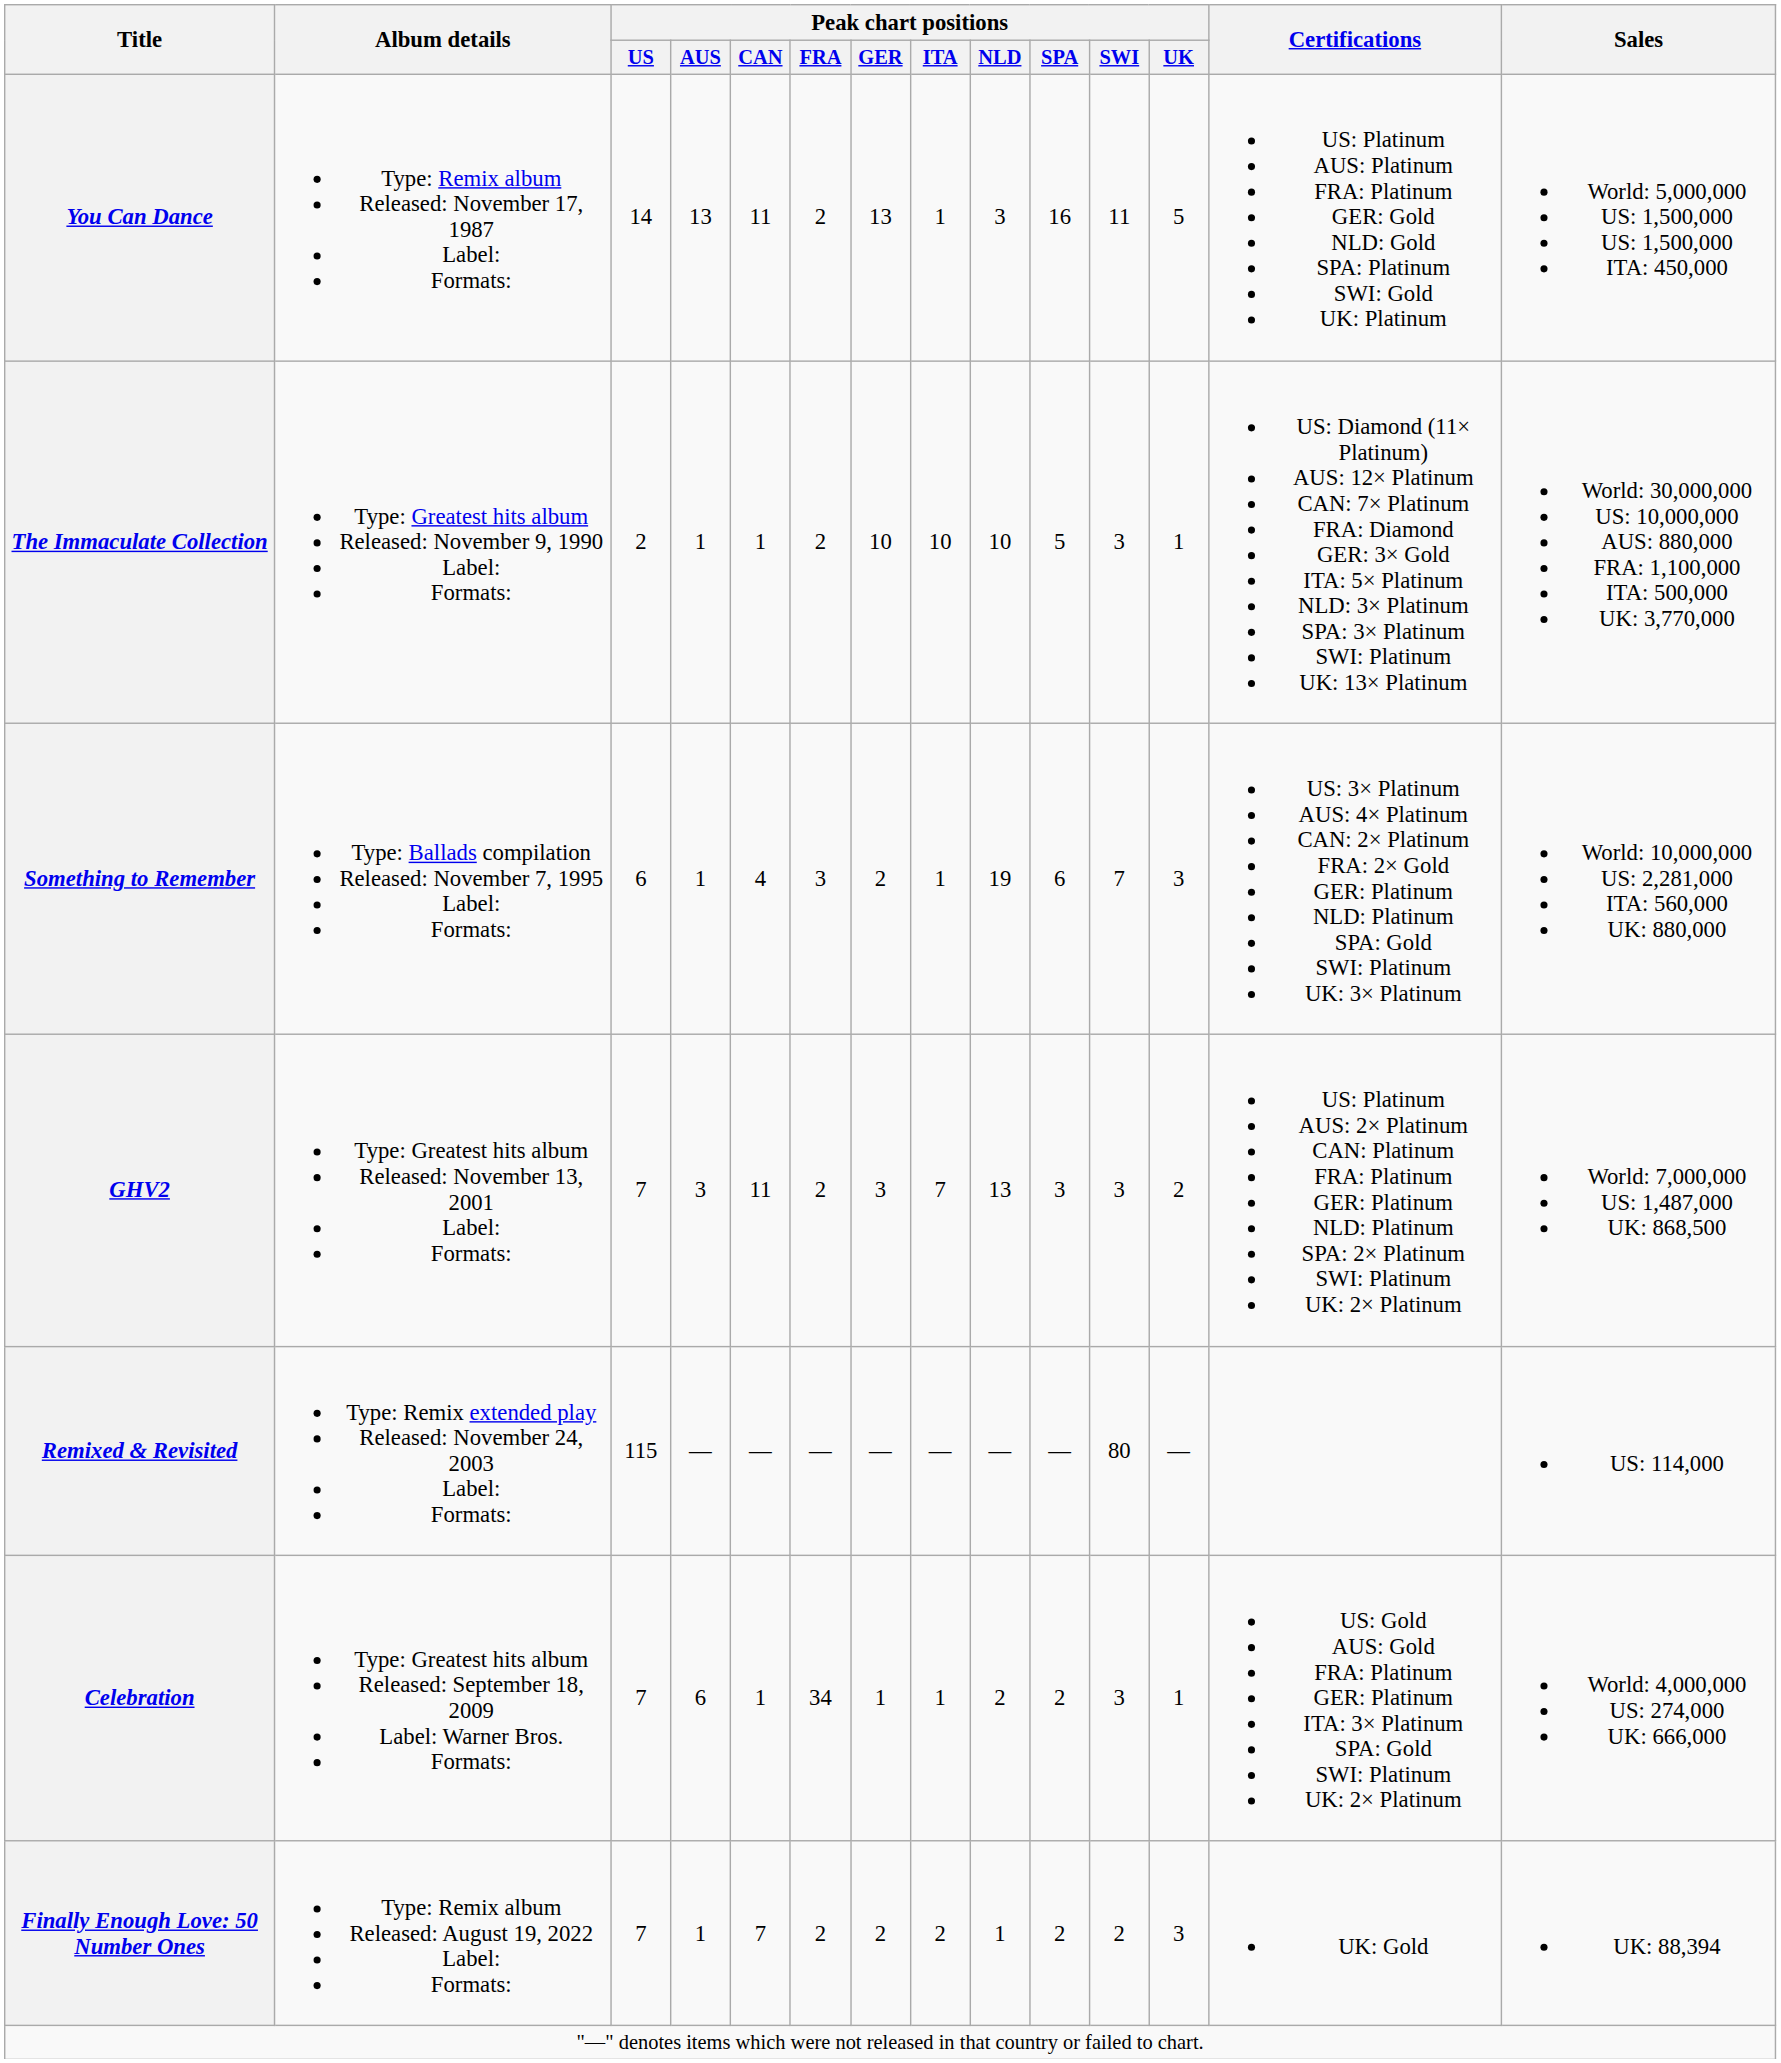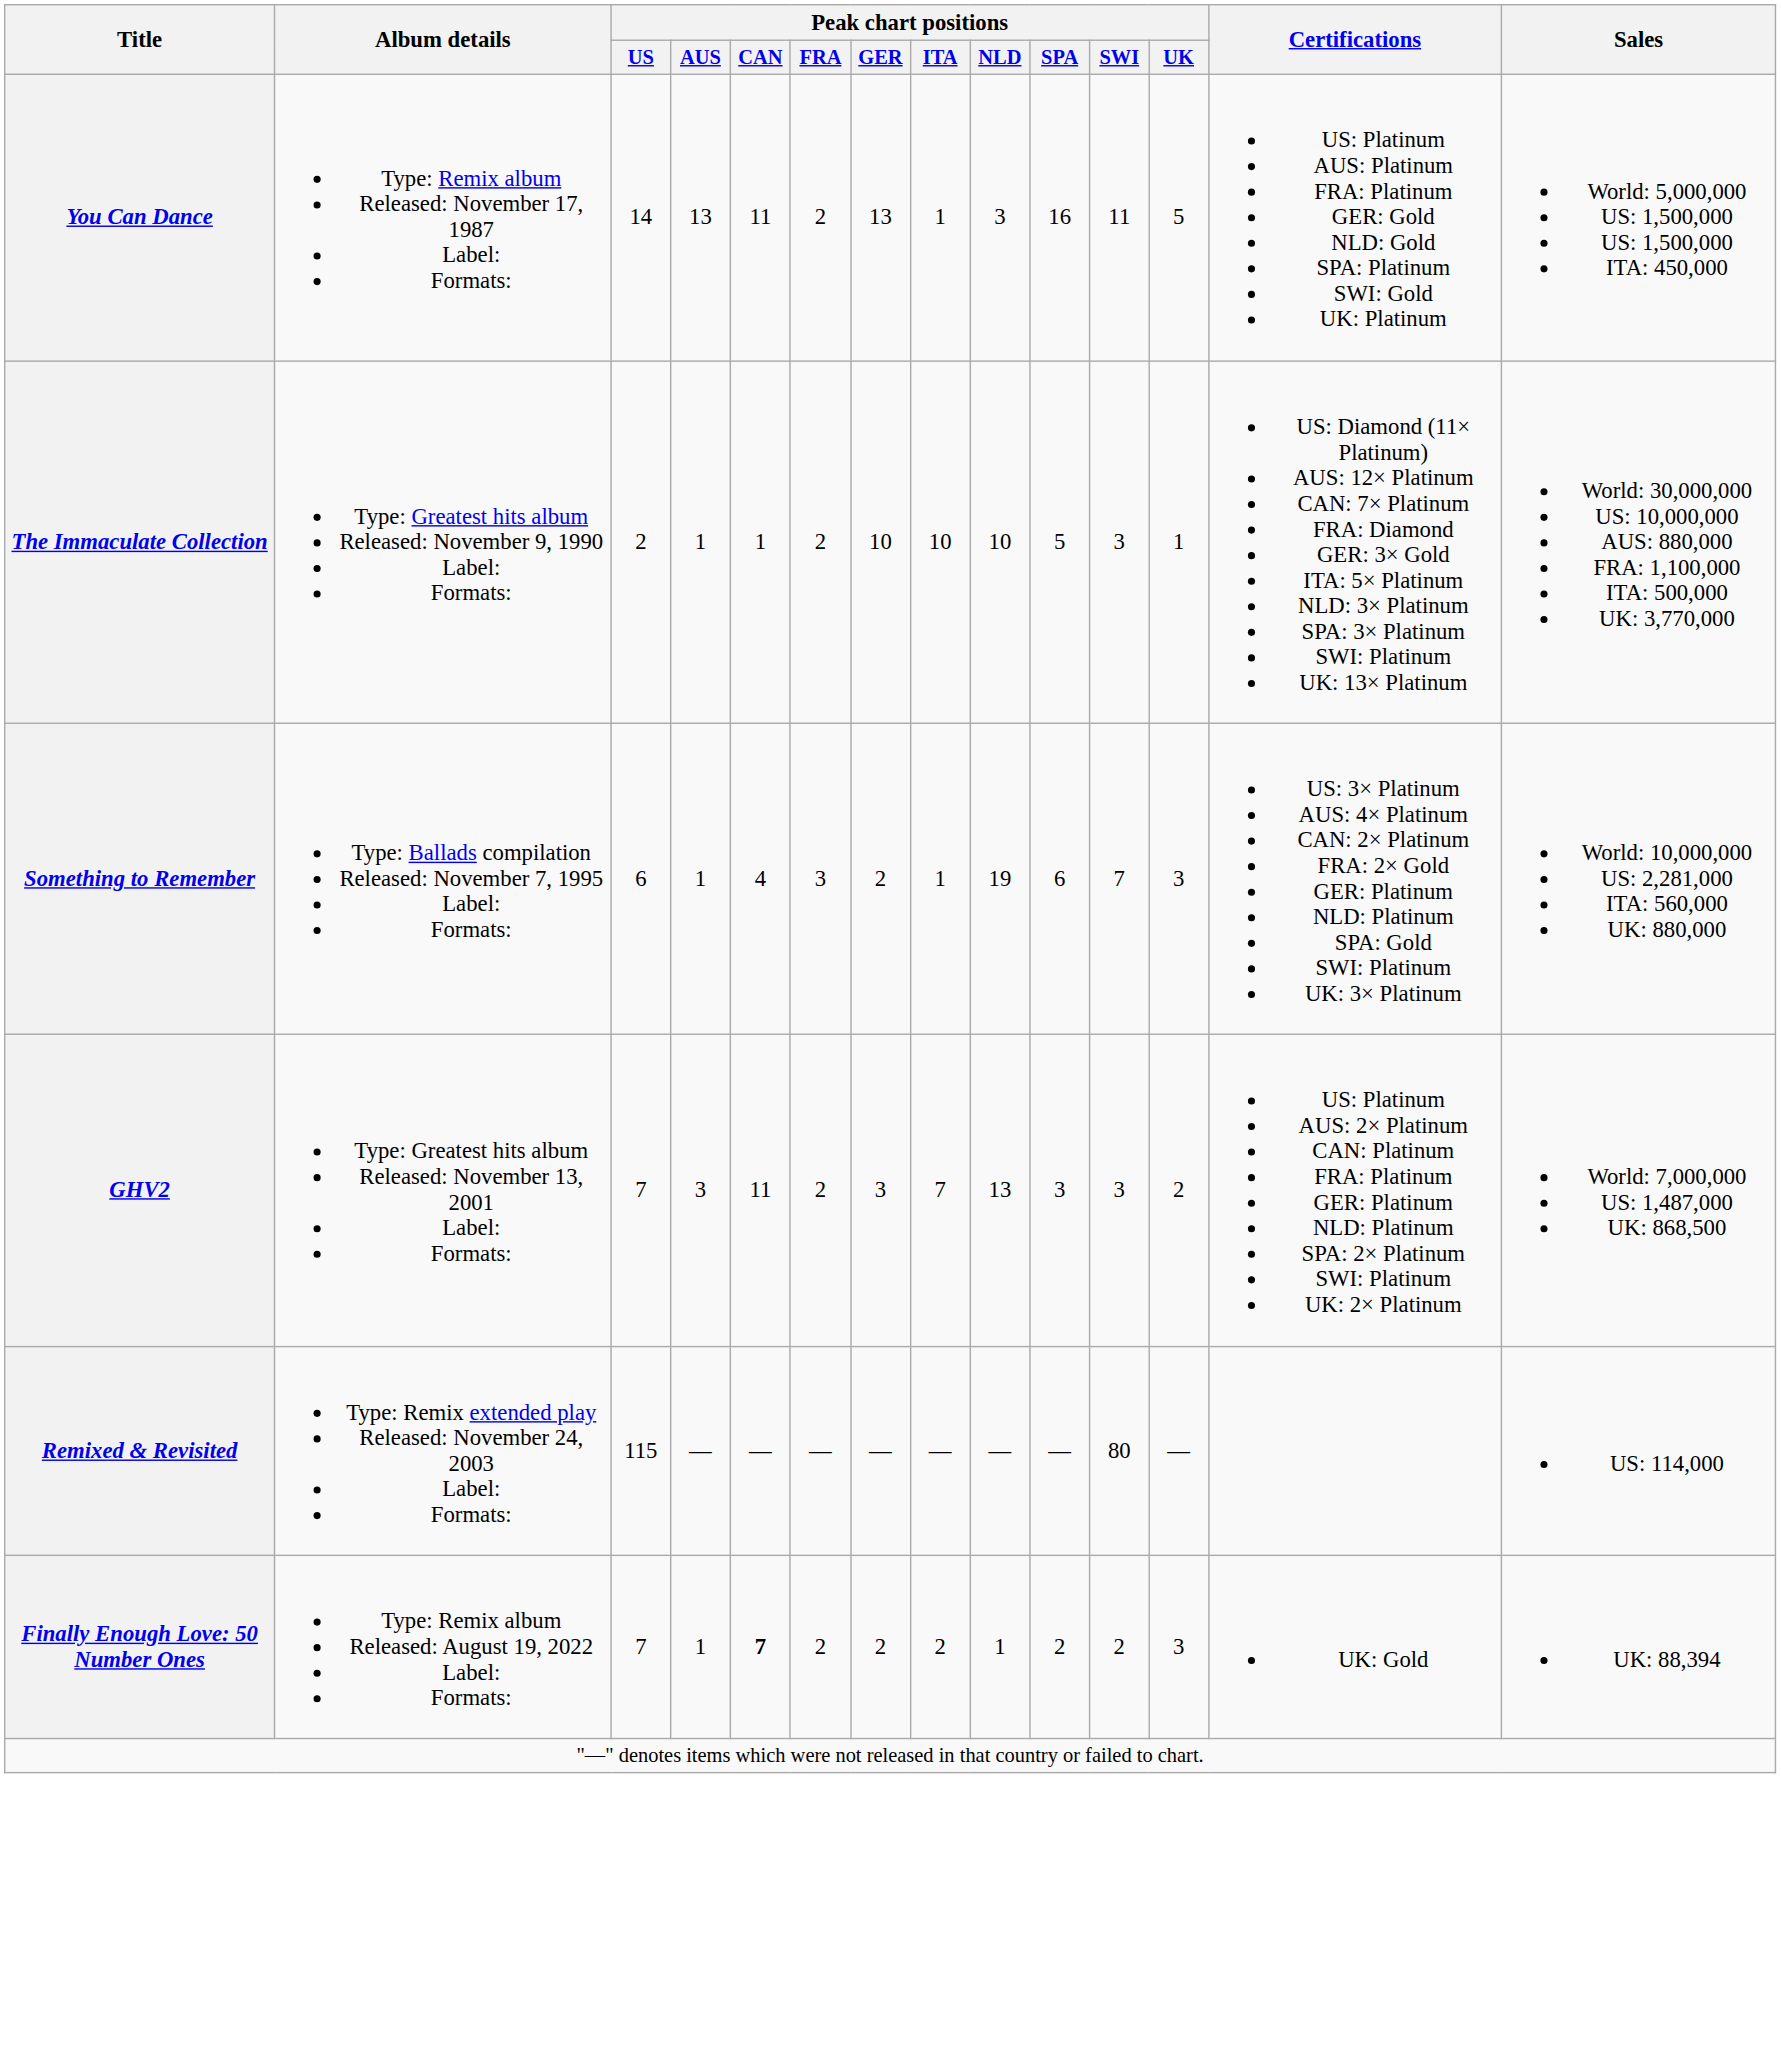 <table class="wikitable plainrowheaders" style="text-align:center;" border="1">
 <tr>
 <th scope="col" rowspan="2" style="width:12em;">Title</th>
 <th scope="col" rowspan="2" style="width:15em;">Album details</th>
 <th scope="col" colspan="10">Peak chart positions</th>
 <th scope="col" rowspan="2" style="width:13em;"><a href='#'>Certifications</a></th>
 <th scope="col" rowspan="2" style="width:12em;">Sales</th>
 </tr>
 <tr>
 <th scope="col" style="width:2.5em;font-size:90%;"><a href='#'>US</a><br></th>
 <th scope="col" style="width:2.5em;font-size:90%;"><a href='#'>AUS</a><br></th>
 <th scope="col" style="width:2.5em;font-size:90%;"><a href='#'>CAN</a><br></th>
 <th scope="col" style="width:2.5em;font-size:90%;"><a href='#'>FRA</a><br></th>
 <th scope="col" style="width:2.5em;font-size:90%;"><a href='#'>GER</a><br></th>
 <th scope="col" style="width:2.5em;font-size:90%;"><a href='#'>ITA</a><br></th>
 <th scope="col" style="width:2.5em;font-size:90%;"><a href='#'>NLD</a><br></th>
 <th scope="col" style="width:2.5em;font-size:90%;"><a href='#'>SPA</a><br></th>
 <th scope="col" style="width:2.5em;font-size:90%;"><a href='#'>SWI</a><br></th>
 <th scope="col" style="width:2.5em;font-size:90%;"><a href='#'>UK</a><br></th>
 </tr>
 <tr>
 <th scope="row"><em><a href='#'>You Can Dance</a></em></th>
 <td><br><ul><li>Type: <a href='#'>Remix album</a></li><li>Released: November 17, 1987</li><li>Label: </li><li>Formats: </li></ul></td>
 <td>14</td>
 <td>13</td>
 <td>11</td>
 <td>2</td>
 <td>13</td>
 <td>1</td>
 <td>3</td>
 <td>16</td>
 <td>11</td>
 <td>5</td>
 <td><br><ul><li>US: Platinum</li><li>AUS: Platinum</li><li>FRA: Platinum</li><li>GER: Gold</li><li>NLD: Gold</li><li>SPA: Platinum</li><li>SWI: Gold</li><li>UK: Platinum</li></ul></td>
 <td><br><ul><li>World: 5,000,000</li><li>US: 1,500,000</li><li>US: 1,500,000</li><li>ITA: 450,000</li></ul></td>
 </tr>
 <tr>
 <th scope="row"><em><a href='#'>The Immaculate Collection</a></em></th>
 <td><br><ul><li>Type: <a href='#'>Greatest hits album</a></li><li>Released: November 9, 1990</li><li>Label: </li><li>Formats: </li></ul></td>
 <td>2</td>
 <td>1</td>
 <td>1</td>
 <td>2</td>
 <td>10</td>
 <td>10</td>
 <td>10</td>
 <td>5</td>
 <td>3</td>
 <td>1</td>
 <td><br><ul><li>US: Diamond (11× Platinum)</li><li>AUS: 12× Platinum</li><li>CAN: 7× Platinum</li><li>FRA: Diamond</li><li>GER: 3× Gold</li><li>ITA: 5× Platinum</li><li>NLD: 3× Platinum</li><li>SPA: 3× Platinum</li><li>SWI: Platinum</li><li>UK: 13× Platinum</li></ul></td>
 <td><br><ul><li>World: 30,000,000</li><li>US: 10,000,000</li><li>AUS: 880,000</li><li>FRA: 1,100,000</li><li>ITA: 500,000</li><li>UK: 3,770,000</li></ul></td>
 </tr>
 <tr>
 <th scope="row"><em><a href='#'>Something to Remember</a></em></th>
 <td><br><ul><li>Type: <a href='#'>Ballads</a> compilation</li><li>Released: November 7, 1995</li><li>Label: </li><li>Formats: </li></ul></td>
 <td>6</td>
 <td>1</td>
 <td>4</td>
 <td>3</td>
 <td>2</td>
 <td>1</td>
 <td>19</td>
 <td>6</td>
 <td>7</td>
 <td>3</td>
 <td><br><ul><li>US: 3× Platinum</li><li>AUS: 4× Platinum</li><li>CAN: 2× Platinum</li><li>FRA: 2× Gold</li><li>GER: Platinum</li><li>NLD: Platinum</li><li>SPA: Gold</li><li>SWI: Platinum</li><li>UK: 3× Platinum</li></ul></td>
 <td><br><ul><li>World: 10,000,000</li><li>US: 2,281,000</li><li>ITA: 560,000</li><li>UK: 880,000</li></ul></td>
 </tr>
 <tr>
 <th scope="row"><em><a href='#'>GHV2</a></em></th>
 <td><br><ul><li>Type: Greatest hits album</li><li>Released: November 13, 2001</li><li>Label: </li><li>Formats: </li></ul></td>
 <td>7</td>
 <td>3</td>
 <td>11</td>
 <td>2</td>
 <td>3</td>
 <td>7</td>
 <td>13</td>
 <td>3</td>
 <td>3</td>
 <td>2</td>
 <td><br><ul><li>US: Platinum</li><li>AUS: 2× Platinum</li><li>CAN: Platinum</li><li>FRA: Platinum</li><li>GER: Platinum</li><li>NLD: Platinum</li><li>SPA: 2× Platinum</li><li>SWI: Platinum</li><li>UK: 2× Platinum</li></ul></td>
 <td><br><ul><li>World: 7,000,000</li><li>US: 1,487,000</li><li>UK: 868,500</li></ul></td>
 </tr>
 <tr>
 <th scope="row"><em><a href='#'>Remixed & Revisited</a></em></th>
 <td><br><ul><li>Type: Remix <a href='#'>extended play</a></li><li>Released: November 24, 2003</li><li>Label: </li><li>Formats: </li></ul></td>
 <td>115</td>
 <td>—</td>
 <td>—</td>
 <td>—</td>
 <td>—</td>
 <td>—</td>
 <td>—</td>
 <td>—</td>
 <td>80</td>
 <td>—</td>
 <td></td>
 <td><br><ul><li>US: 114,000</li></ul></td>
 </tr>
 <tr>
-<th scope="row"><em><a href='#'>Celebration</a></em></th>
-<td><br><ul><li>Type: Greatest hits album</li><li>Released: September 18, 2009</li><li>Label: Warner Bros.</li><li>Formats: </li></ul></td>
-<td>7</td>
-<td>6</td>
-<td>1</td>
-<td>34</td>
-<td>1</td>
-<td>1</td>
-<td>2</td>
-<td>2</td>
-<td>3</td>
-<td>1</td>
-<td><br><ul><li>US: Gold</li><li>AUS: Gold</li><li>FRA: Platinum</li><li>GER: Platinum</li><li>ITA: 3× Platinum</li><li>SPA: Gold</li><li>SWI: Platinum</li><li>UK: 2× Platinum</li></ul></td>
-<td><br><ul><li>World: 4,000,000</li><li>US: 274,000</li><li>UK: 666,000</li></ul></td>
-</tr>
-<tr>
 <th scope="row"><em><a href='#'>Finally Enough Love: 50 Number Ones</a></em></th>
 <td><br><ul><li>Type: Remix album</li><li>Released: August 19, 2022</li><li>Label: </li><li>Formats: </li></ul></td>
 <td>7</td>
 <td>1</td>
-<td>7</td>
+<td><strong>7</strong></td>
 <td>2</td>
 <td>2</td>
 <td>2</td>
 <td 1>1</td>
 <td>2</td>
 <td>2</td>
 <td>3</td>
 <td><br><ul><li>UK: Gold</li></ul></td>
 <td><br><ul><li>UK: 88,394</li></ul></td>
 </tr>
 <tr>
 <td colspan="14" align="center" style="font-size:90%;">"—" denotes items which were not released in that country or failed to chart.</td>
 </tr>
 </table>
